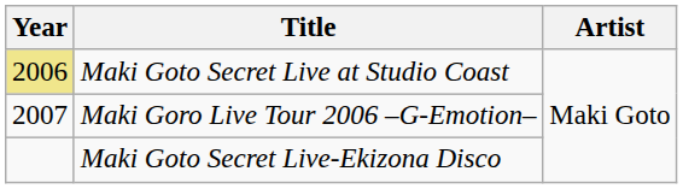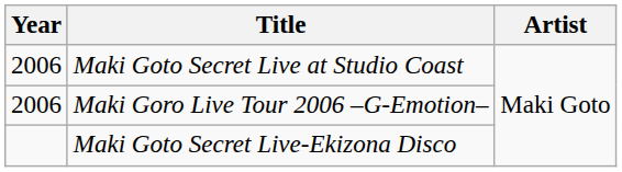 <table class="wikitable">
 <tr>
 <th>Year</th>
 <th>Title</th>
 <th>Artist</th>
 </tr>
 <tr>
-<td style="background: khaki;">2006</td>
+<td>2006</td>
 <td><em>Maki Goto Secret Live at Studio Coast</em></td>
 <td rowspan="3">Maki Goto</td>
 </tr>
 <tr>
-<td>2007</td>
+<td>2006</td>
 <td><em>Maki Goro Live Tour 2006 –G-Emotion–</em></td>
 </tr>
 <tr>
 <td></td>
 <td><em>Maki Goto Secret Live-Ekizona Disco</em></td>
 </tr>
 </table>
